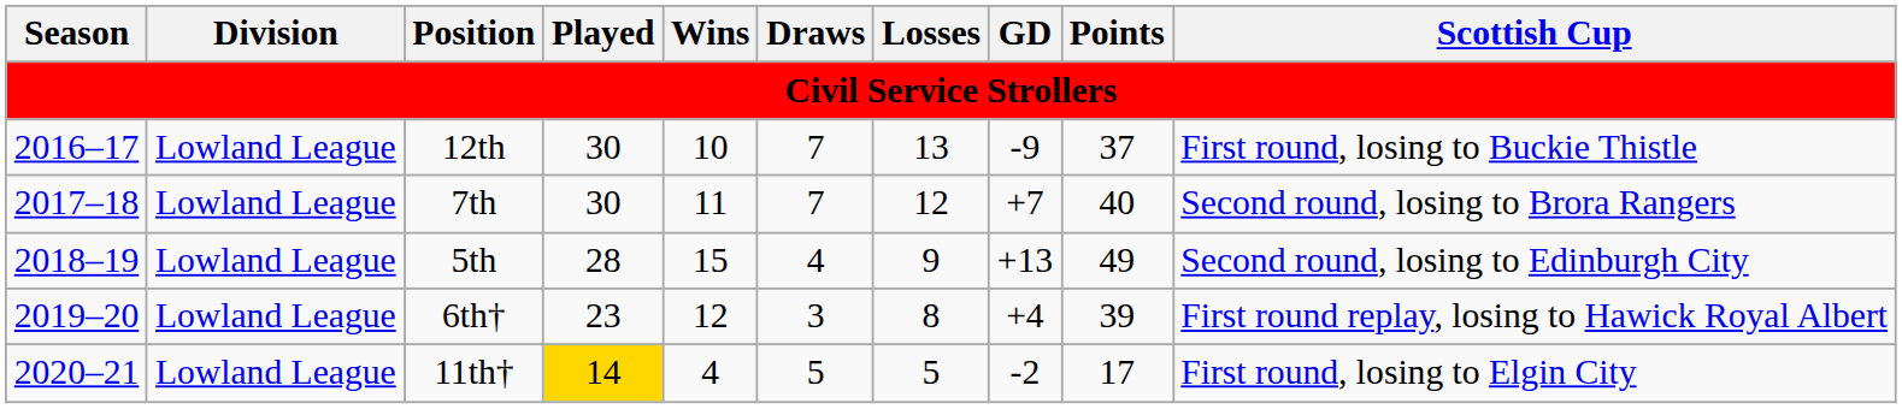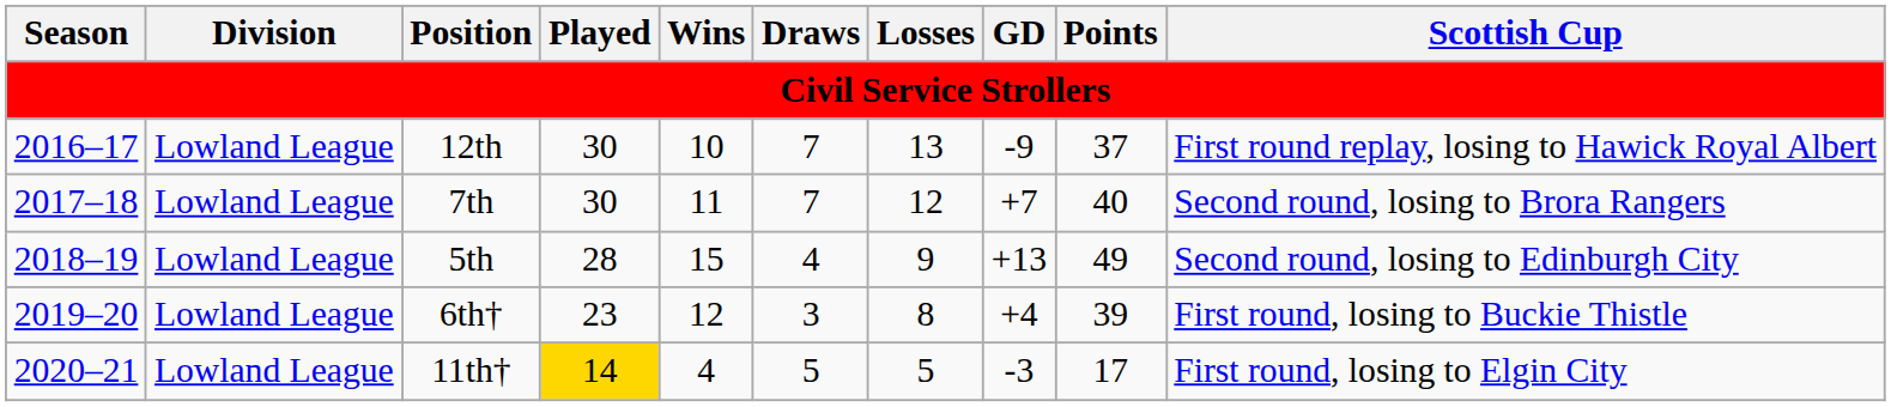 <table class="wikitable">
 <tr>
 <th>Season</th>
 <th>Division</th>
 <th>Position</th>
 <th>Played</th>
 <th>Wins</th>
 <th>Draws</th>
 <th>Losses</th>
 <th>GD</th>
 <th>Points</th>
 <th><a href='#'>Scottish Cup</a></th>
 </tr>
 <tr>
 <td colspan="13" align=center bgcolor="#FF0000"><span><strong>Civil Service Strollers</strong></span></td>
 </tr>
 <tr>
 <td align="center"><a href='#'>2016–17</a></td>
 <td align="center"><a href='#'>Lowland League</a></td>
 <td align="center">12th</td>
 <td align="center">30</td>
 <td align="center">10</td>
 <td align="center">7</td>
 <td align="center">13</td>
 <td align="center">-9</td>
 <td align="center">37</td>
-<td><a href='#'>First round</a>, losing to <a href='#'>Buckie Thistle</a></td>
+<td><a href='#'>First round replay</a>, losing to <a href='#'>Hawick Royal Albert</a></td>
 </tr>
 <tr>
 <td align="center"><a href='#'>2017–18</a></td>
 <td align="center"><a href='#'>Lowland League</a></td>
 <td align="center">7th</td>
 <td align="center">30</td>
 <td align="center">11</td>
 <td align="center">7</td>
 <td align="center">12</td>
 <td align="center">+7</td>
 <td align="center">40</td>
 <td><a href='#'>Second round</a>, losing to <a href='#'>Brora Rangers</a></td>
 </tr>
 <tr>
 <td align="center"><a href='#'>2018–19</a></td>
 <td align="center"><a href='#'>Lowland League</a></td>
 <td align="center">5th</td>
 <td align="center">28</td>
 <td align="center">15</td>
 <td align="center">4</td>
 <td align="center">9</td>
 <td align="center">+13</td>
 <td align="center">49</td>
 <td><a href='#'>Second round</a>, losing to <a href='#'>Edinburgh City</a></td>
 </tr>
 <tr>
 <td align="center"><a href='#'>2019–20</a></td>
 <td align="center"><a href='#'>Lowland League</a></td>
 <td align="center">6th†</td>
 <td align="center">23</td>
 <td align="center">12</td>
 <td align="center">3</td>
 <td align="center">8</td>
 <td align="center">+4</td>
 <td align="center">39</td>
-<td><a href='#'>First round replay</a>, losing to <a href='#'>Hawick Royal Albert</a></td>
+<td><a href='#'>First round</a>, losing to <a href='#'>Buckie Thistle</a></td>
 </tr>
 <tr>
 <td align="center"><a href='#'>2020–21</a></td>
 <td align="center"><a href='#'>Lowland League</a></td>
 <td align="center">11th†</td>
 <td align="center" style="background: gold;">14</td>
 <td align="center">4</td>
 <td align="center">5</td>
 <td align="center">5</td>
-<td align="center">-2</td>
+<td align="center">-3</td>
 <td align="center">17</td>
 <td><a href='#'>First round</a>, losing to <a href='#'>Elgin City</a></td>
 </tr>
 </table>
